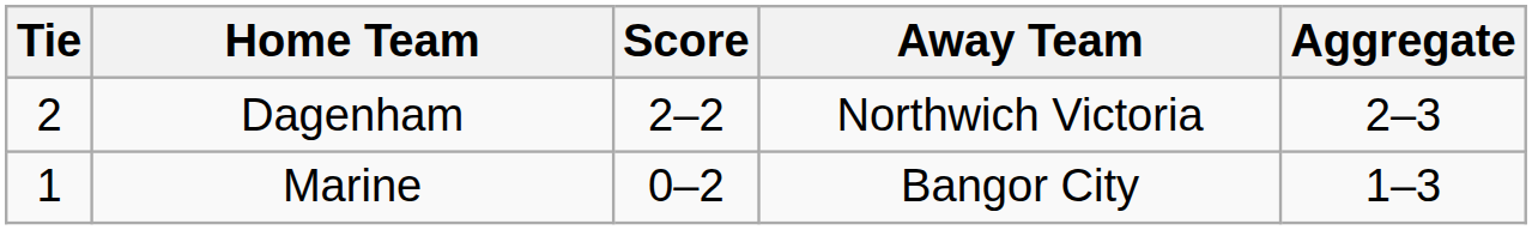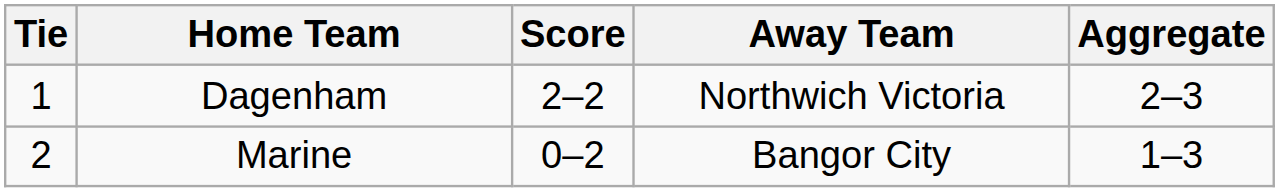 <table class="wikitable" style="text-align:center;">
 <tr>
 <th width=20>Tie</th>
 <th width=175>Home Team</th>
 <th width=20>Score</th>
 <th width=175>Away Team</th>
 <th width=20>Aggregate</th>
 </tr>
 <tr>
-<td>2</td>
+<td>1</td>
 <td>Dagenham</td>
 <td>2–2</td>
 <td>Northwich Victoria</td>
 <td>2–3</td>
 </tr>
 <tr>
-<td>1</td>
+<td>2</td>
 <td>Marine</td>
 <td>0–2</td>
 <td>Bangor City</td>
 <td>1–3</td>
 </tr>
 </table>
